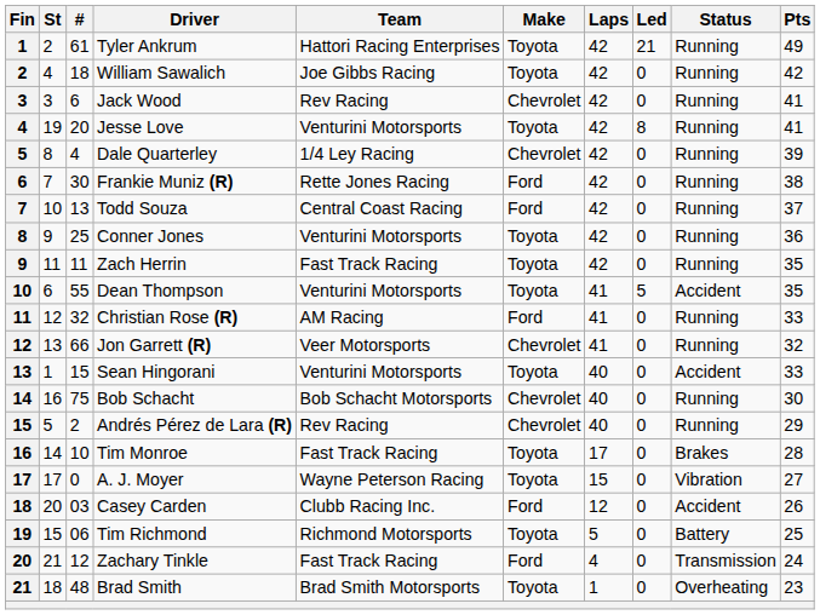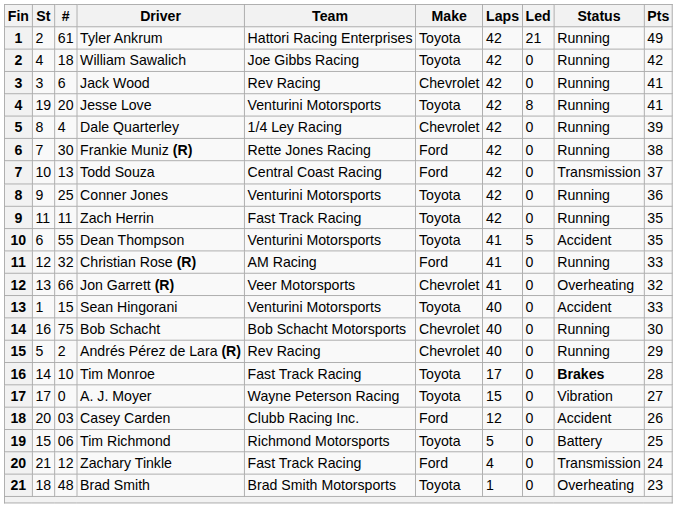 <table class="wikitable" style="font-size:95%">
 <tr>
 <th>Fin</th>
 <th>St</th>
 <th>#</th>
 <th>Driver</th>
 <th>Team</th>
 <th>Make</th>
 <th>Laps</th>
 <th>Led</th>
 <th>Status</th>
 <th>Pts</th>
 </tr>
 <tr>
 <th>1</th>
 <td>2</td>
 <td>61</td>
 <td>Tyler Ankrum</td>
 <td>Hattori Racing Enterprises</td>
 <td>Toyota</td>
 <td>42</td>
 <td>21</td>
 <td>Running</td>
 <td>49</td>
 </tr>
 <tr>
 <th>2</th>
 <td>4</td>
 <td>18</td>
 <td>William Sawalich</td>
 <td>Joe Gibbs Racing</td>
 <td>Toyota</td>
 <td>42</td>
 <td>0</td>
 <td>Running</td>
 <td>42</td>
 </tr>
 <tr>
 <th>3</th>
 <td>3</td>
 <td>6</td>
 <td>Jack Wood</td>
 <td>Rev Racing</td>
 <td>Chevrolet</td>
 <td>42</td>
 <td>0</td>
 <td>Running</td>
 <td>41</td>
 </tr>
 <tr>
 <th>4</th>
 <td>19</td>
 <td>20</td>
 <td>Jesse Love</td>
 <td>Venturini Motorsports</td>
 <td>Toyota</td>
 <td>42</td>
 <td>8</td>
 <td>Running</td>
 <td>41</td>
 </tr>
 <tr>
 <th>5</th>
 <td>8</td>
 <td>4</td>
 <td>Dale Quarterley</td>
 <td>1/4 Ley Racing</td>
 <td>Chevrolet</td>
 <td>42</td>
 <td>0</td>
 <td>Running</td>
 <td>39</td>
 </tr>
 <tr>
 <th>6</th>
 <td>7</td>
 <td>30</td>
 <td>Frankie Muniz <strong>(R)</strong></td>
 <td>Rette Jones Racing</td>
 <td>Ford</td>
 <td>42</td>
 <td>0</td>
 <td>Running</td>
 <td>38</td>
 </tr>
 <tr>
 <th>7</th>
 <td>10</td>
 <td>13</td>
 <td>Todd Souza</td>
 <td>Central Coast Racing</td>
 <td>Ford</td>
 <td>42</td>
 <td>0</td>
-<td>Running</td>
+<td>Transmission</td>
 <td>37</td>
 </tr>
 <tr>
 <th>8</th>
 <td>9</td>
 <td>25</td>
 <td>Conner Jones</td>
 <td>Venturini Motorsports</td>
 <td>Toyota</td>
 <td>42</td>
 <td>0</td>
 <td>Running</td>
 <td>36</td>
 </tr>
 <tr>
 <th>9</th>
 <td>11</td>
 <td>11</td>
 <td>Zach Herrin</td>
 <td>Fast Track Racing</td>
 <td>Toyota</td>
 <td>42</td>
 <td>0</td>
 <td>Running</td>
 <td>35</td>
 </tr>
 <tr>
 <th>10</th>
 <td>6</td>
 <td>55</td>
 <td>Dean Thompson</td>
 <td>Venturini Motorsports</td>
 <td>Toyota</td>
 <td>41</td>
 <td>5</td>
 <td>Accident</td>
 <td>35</td>
 </tr>
 <tr>
 <th>11</th>
 <td>12</td>
 <td>32</td>
 <td>Christian Rose <strong>(R)</strong></td>
 <td>AM Racing</td>
 <td>Ford</td>
 <td>41</td>
 <td>0</td>
 <td>Running</td>
 <td>33</td>
 </tr>
 <tr>
 <th>12</th>
 <td>13</td>
 <td>66</td>
 <td>Jon Garrett <strong>(R)</strong></td>
 <td>Veer Motorsports</td>
 <td>Chevrolet</td>
 <td>41</td>
 <td>0</td>
-<td>Running</td>
+<td>Overheating</td>
 <td>32</td>
 </tr>
 <tr>
 <th>13</th>
 <td>1</td>
 <td>15</td>
 <td>Sean Hingorani</td>
 <td>Venturini Motorsports</td>
 <td>Toyota</td>
 <td>40</td>
 <td>0</td>
 <td>Accident</td>
 <td>33</td>
 </tr>
 <tr>
 <th>14</th>
 <td>16</td>
 <td>75</td>
 <td>Bob Schacht</td>
 <td>Bob Schacht Motorsports</td>
 <td>Chevrolet</td>
 <td>40</td>
 <td>0</td>
 <td>Running</td>
 <td>30</td>
 </tr>
 <tr>
 <th>15</th>
 <td>5</td>
 <td>2</td>
 <td>Andrés Pérez de Lara <strong>(R)</strong></td>
 <td>Rev Racing</td>
 <td>Chevrolet</td>
 <td>40</td>
 <td>0</td>
 <td>Running</td>
 <td>29</td>
 </tr>
 <tr>
 <th>16</th>
 <td>14</td>
 <td>10</td>
 <td>Tim Monroe</td>
 <td>Fast Track Racing</td>
 <td>Toyota</td>
 <td>17</td>
 <td>0</td>
-<td>Brakes</td>
+<td><strong>Brakes</strong></td>
 <td>28</td>
 </tr>
 <tr>
 <th>17</th>
 <td>17</td>
 <td>0</td>
 <td>A. J. Moyer</td>
 <td>Wayne Peterson Racing</td>
 <td>Toyota</td>
 <td>15</td>
 <td>0</td>
 <td>Vibration</td>
 <td>27</td>
 </tr>
 <tr>
 <th>18</th>
 <td>20</td>
 <td>03</td>
 <td>Casey Carden</td>
 <td>Clubb Racing Inc.</td>
 <td>Ford</td>
 <td>12</td>
 <td>0</td>
 <td>Accident</td>
 <td>26</td>
 </tr>
 <tr>
 <th>19</th>
 <td>15</td>
 <td>06</td>
 <td>Tim Richmond</td>
 <td>Richmond Motorsports</td>
 <td>Toyota</td>
 <td>5</td>
 <td>0</td>
 <td>Battery</td>
 <td>25</td>
 </tr>
 <tr>
 <th>20</th>
 <td>21</td>
 <td>12</td>
 <td>Zachary Tinkle</td>
 <td>Fast Track Racing</td>
 <td>Ford</td>
 <td>4</td>
 <td>0</td>
 <td>Transmission</td>
 <td>24</td>
 </tr>
 <tr>
 <th>21</th>
 <td>18</td>
 <td>48</td>
 <td>Brad Smith</td>
 <td>Brad Smith Motorsports</td>
 <td>Toyota</td>
 <td>1</td>
 <td>0</td>
 <td>Overheating</td>
 <td>23</td>
 </tr>
 <tr>
 <th colspan="10"></th>
 </tr>
 </table>
